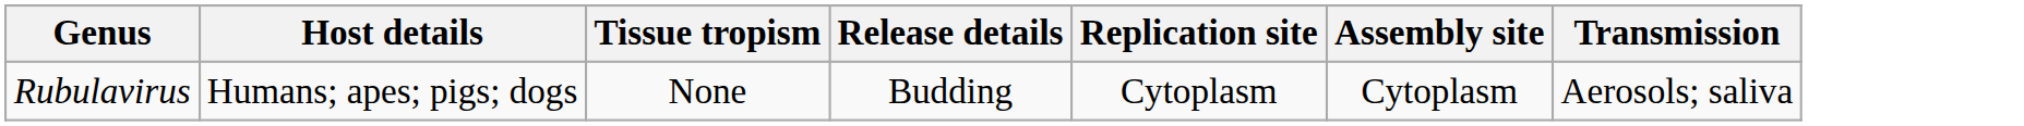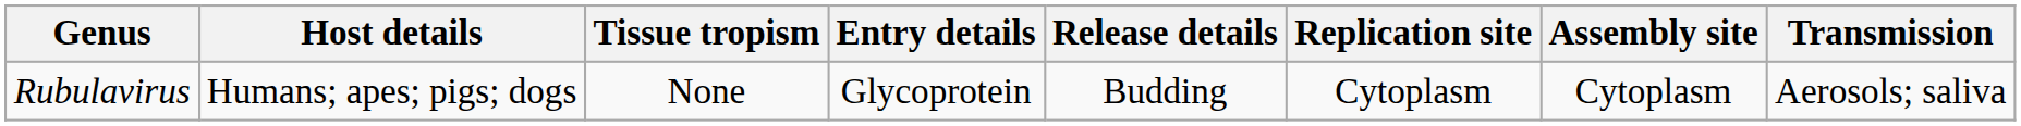 <table class="wikitable sortable" style="text-align:center">
 <tr>
 <th>Genus</th>
 <th>Host details</th>
 <th>Tissue tropism</th>
+<th>Entry details</th>
 <th>Release details</th>
 <th>Replication site</th>
 <th>Assembly site</th>
 <th>Transmission</th>
 </tr>
 <tr>
 <td><em>Rubulavirus</em></td>
 <td>Humans; apes; pigs; dogs</td>
 <td>None</td>
+<td>Glycoprotein</td>
 <td>Budding</td>
 <td>Cytoplasm</td>
 <td>Cytoplasm</td>
 <td>Aerosols; saliva</td>
 </tr>
 </table>
